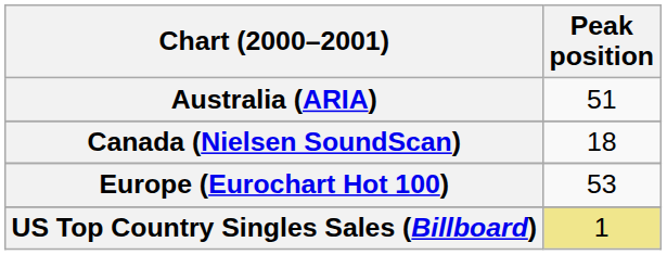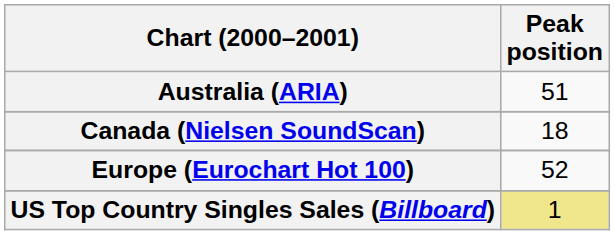 <table class="wikitable sortable plainrowheaders" style="text-align:center">
 <tr>
 <th>Chart (2000–2001)</th>
 <th>Peak<br>position</th>
 </tr>
 <tr>
 <th scope="row">Australia (<a href='#'>ARIA</a>)</th>
 <td>51</td>
 </tr>
 <tr>
 </tr>
 <tr>
 <th scope="row">Canada (<a href='#'>Nielsen SoundScan</a>)</th>
 <td>18</td>
 </tr>
 <tr>
 </tr>
 <tr>
 </tr>
 <tr>
 </tr>
 <tr>
 <th scope="row">Europe (<a href='#'>Eurochart Hot 100</a>)</th>
-<td>53</td>
+<td>52</td>
 </tr>
 <tr>
 </tr>
 <tr>
 </tr>
 <tr>
 </tr>
 <tr>
 </tr>
 <tr>
 </tr>
 <tr>
 </tr>
 <tr>
 </tr>
 <tr>
 </tr>
 <tr>
 </tr>
 <tr>
 </tr>
 <tr>
 </tr>
 <tr>
 </tr>
 <tr>
 </tr>
 <tr>
 <th scope="row">US Top Country Singles Sales (<em><a href='#'>Billboard</a></em>)</th>
 <td style="background: khaki;">1</td>
 </tr>
 </table>
